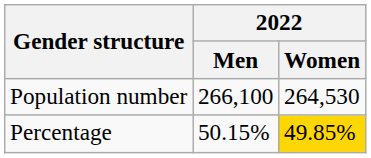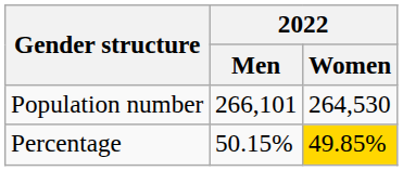 <table class="wikitable">
 <tr>
 <th rowspan="2">Gender structure</th>
 <th colspan="2">2022</th>
 </tr>
 <tr>
 <th>Men</th>
 <th>Women</th>
 </tr>
 <tr>
 <td>Population number</td>
-<td>266,100</td>
+<td>266,101</td>
 <td>264,530</td>
 </tr>
 <tr>
 <td>Percentage</td>
 <td>50.15%</td>
 <td style="background: gold;">49.85%</td>
 </tr>
 </table>
